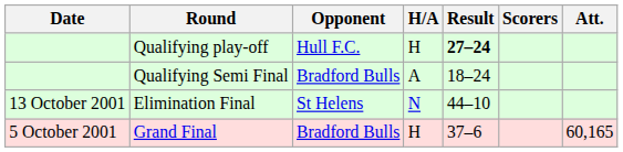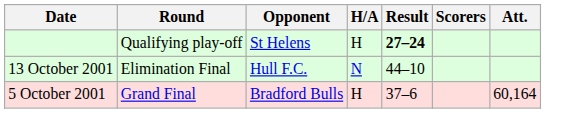 <table class="wikitable" style="font-size:85%;">
 <tr>
 <th>Date</th>
 <th>Round</th>
 <th>Opponent</th>
 <th>H/A</th>
 <th>Result</th>
 <th>Scorers</th>
 <th>Att.</th>
 </tr>
 <tr style="background:#ddffdd">
 <td></td>
 <td>Qualifying play-off</td>
-<td> <a href='#'>Hull F.C.</a></td>
+<td> <a href='#'>St Helens</a></td>
 <td>H</td>
 <td><strong>27–24</strong></td>
 <td></td>
 <td></td>
 </tr>
 <tr style="background:#ddffdd">
-<td></td>
-<td>Qualifying Semi Final</td>
-<td> <a href='#'>Bradford Bulls</a></td>
-<td>A</td>
-<td>18–24</td>
-<td></td>
-<td></td>
-</tr>
-<tr style="background:#ddffdd">
 <td>13 October 2001</td>
 <td>Elimination Final</td>
-<td> <a href='#'>St Helens</a></td>
+<td> <a href='#'>Hull F.C.</a></td>
 <td><a href='#'>N</a></td>
 <td>44–10</td>
 <td></td>
 <td></td>
 </tr>
 <tr style="background:#ffdddd">
 <td>5 October 2001</td>
 <td><a href='#'>Grand Final</a></td>
 <td> <a href='#'>Bradford Bulls</a></td>
 <td>H</td>
 <td>37–6</td>
 <td></td>
-<td>60,165</td>
+<td>60,164</td>
 </tr>
 </table>
